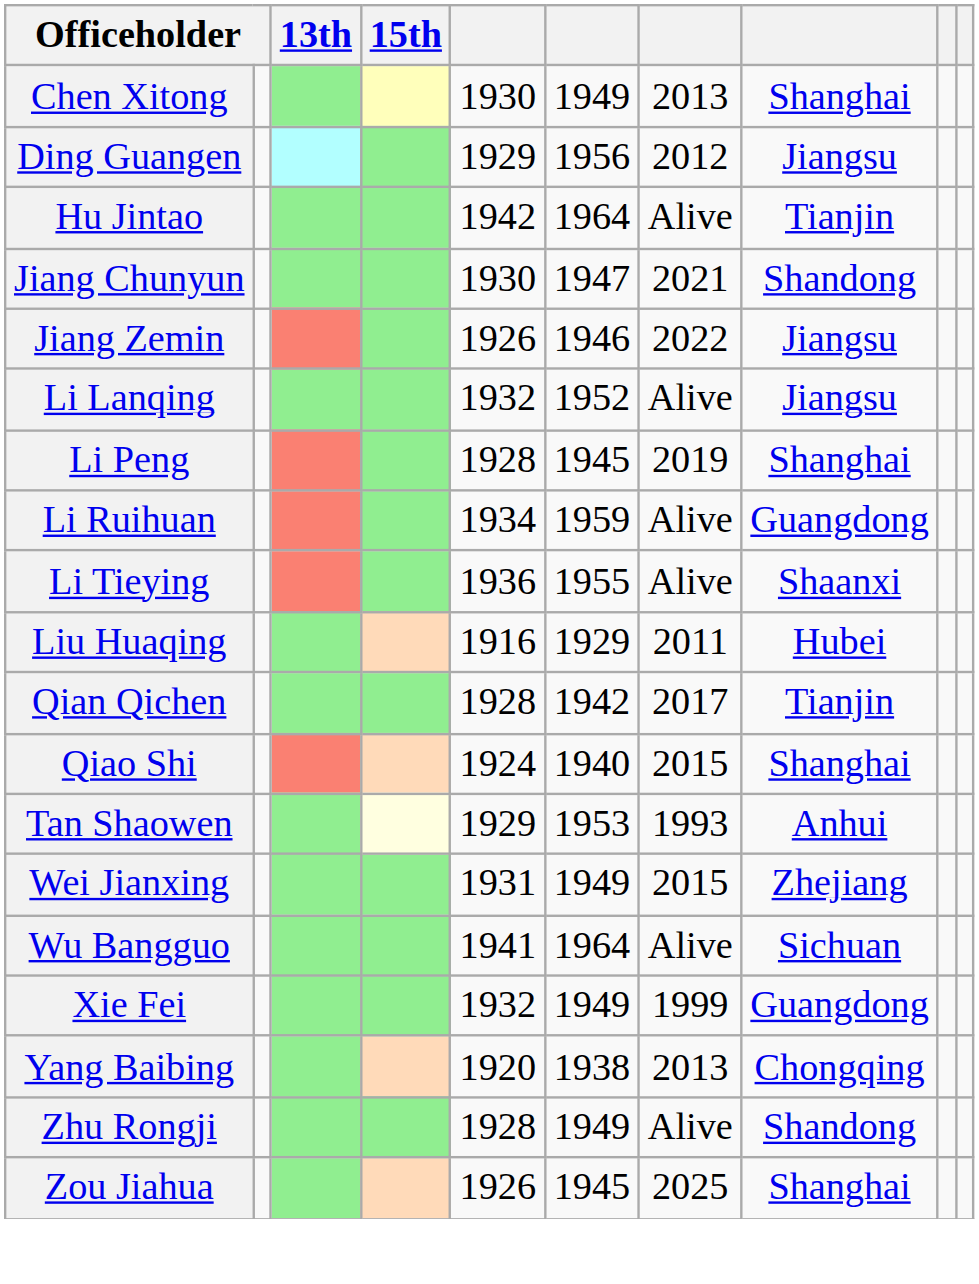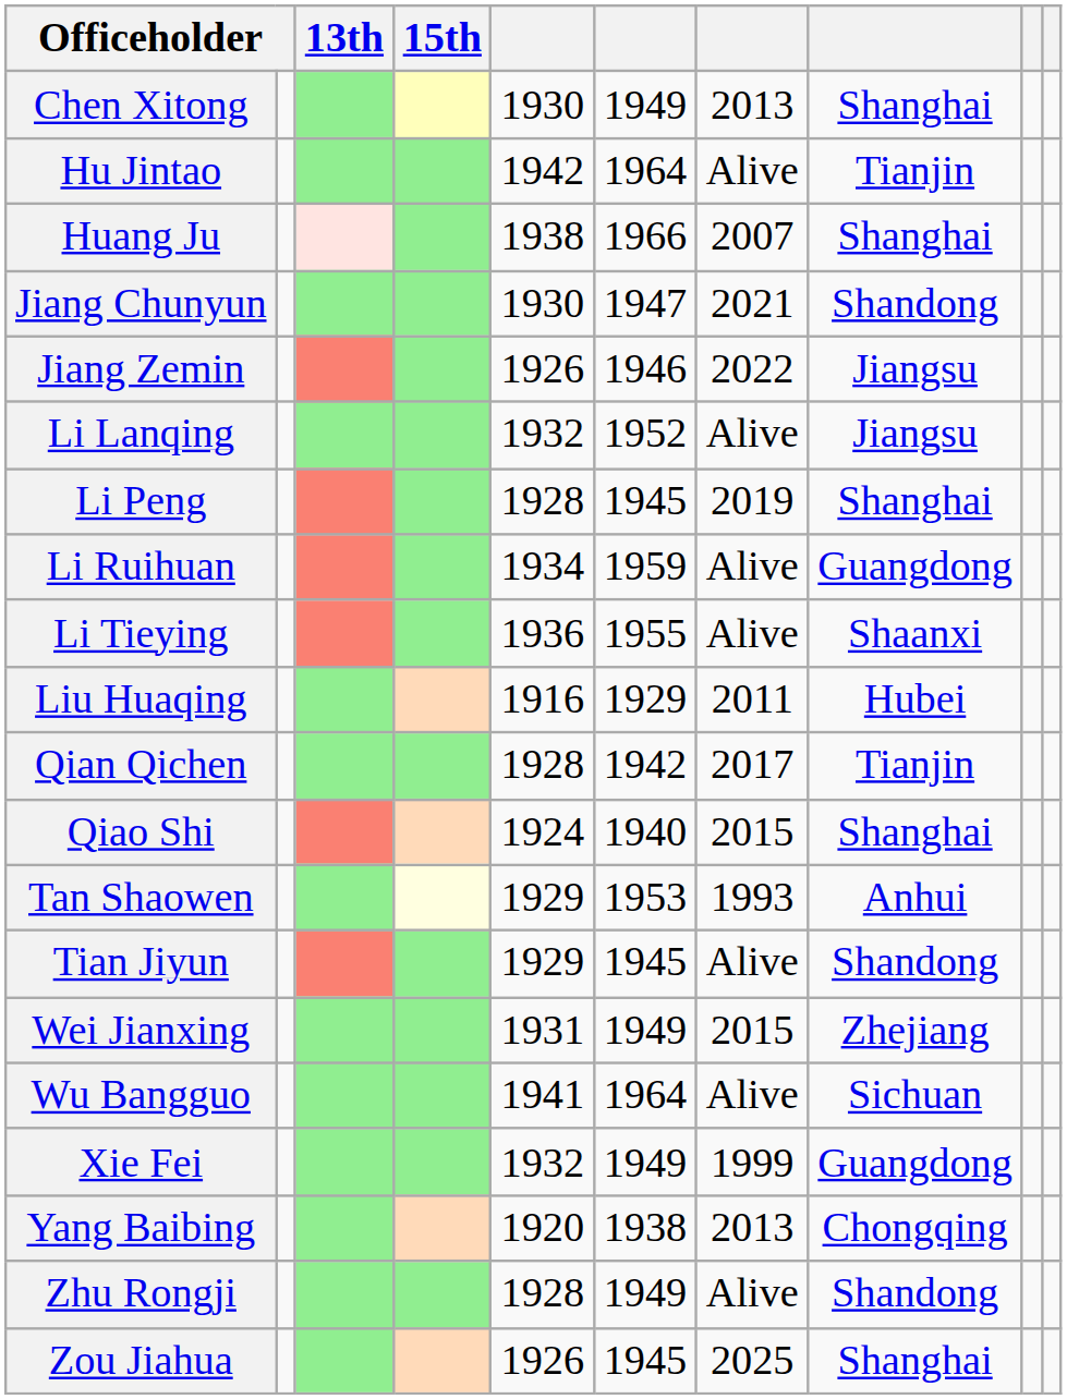 <table class="wikitable sortable" style=text-align:center>
 <tr>
 <th scope=col colspan="2">Officeholder</th>
 <th scope=col><a href='#'>13th</a></th>
 <th scope=col><a href='#'>15th</a></th>
 <th scope=col></th>
 <th scope=col></th>
 <th scope=col></th>
 <th scope=col></th>
 <th scope=col></th>
 <th scope=col class="unsortable"></th>
 </tr>
 <tr>
 <th align="center" scope="row" style="font-weight:normal;"><a href='#'>Chen Xitong</a></th>
 <td></td>
 <td bgcolor = LightGreen></td>
 <td bgcolor = ffffbb></td>
 <td>1930</td>
 <td>1949</td>
 <td>2013</td>
 <td><a href='#'>Shanghai</a></td>
 <td></td>
 <td></td>
 </tr>
 <tr>
-<th align="center" scope="row" style="font-weight:normal;"><a href='#'>Ding Guangen</a></th>
-<td></td>
-<td bgcolor = #B2FFFF></td>
-<td bgcolor = LightGreen></td>
-<td>1929</td>
-<td>1956</td>
-<td>2012</td>
-<td><a href='#'>Jiangsu</a></td>
-<td></td>
-<td></td>
-</tr>
-<tr>
 <th align="center" scope="row" style="font-weight:normal;"><a href='#'>Hu Jintao</a></th>
 <td></td>
 <td bgcolor = LightGreen></td>
 <td bgcolor = LightGreen></td>
 <td>1942</td>
 <td>1964</td>
 <td>Alive</td>
 <td><a href='#'>Tianjin</a></td>
+<td></td>
+<td></td>
+</tr>
+<tr>
+<th align="center" scope="row" style="font-weight:normal;"><a href='#'>Huang Ju</a></th>
+<td></td>
+<td bgcolor = MistyRose></td>
+<td bgcolor = LightGreen></td>
+<td>1938</td>
+<td>1966</td>
+<td>2007</td>
+<td><a href='#'>Shanghai</a></td>
 <td></td>
 <td></td>
 </tr>
 <tr>
 <th align="center" scope="row" style="font-weight:normal;"><a href='#'>Jiang Chunyun</a></th>
 <td></td>
 <td bgcolor = LightGreen></td>
 <td bgcolor = LightGreen></td>
 <td>1930</td>
 <td>1947</td>
 <td>2021</td>
 <td><a href='#'>Shandong</a></td>
 <td></td>
 <td></td>
 </tr>
 <tr>
 <th align="center" scope="row" style="font-weight:normal;"><a href='#'>Jiang Zemin</a></th>
 <td></td>
 <td bgcolor = Salmon></td>
 <td bgcolor = LightGreen></td>
 <td>1926</td>
 <td>1946</td>
 <td>2022</td>
 <td><a href='#'>Jiangsu</a></td>
 <td></td>
 <td></td>
 </tr>
 <tr>
 <th align="center" scope="row" style="font-weight:normal;"><a href='#'>Li Lanqing</a></th>
 <td></td>
 <td bgcolor = LightGreen></td>
 <td bgcolor = LightGreen></td>
 <td>1932</td>
 <td>1952</td>
 <td>Alive</td>
 <td><a href='#'>Jiangsu</a></td>
 <td></td>
 <td></td>
 </tr>
 <tr>
 <th align="center" scope="row" style="font-weight:normal;"><a href='#'>Li Peng</a></th>
 <td></td>
 <td bgcolor = Salmon></td>
 <td bgcolor = LightGreen></td>
 <td>1928</td>
 <td>1945</td>
 <td>2019</td>
 <td><a href='#'>Shanghai</a></td>
 <td></td>
 <td></td>
 </tr>
 <tr>
 <th align="center" scope="row" style="font-weight:normal;"><a href='#'>Li Ruihuan</a></th>
 <td></td>
 <td bgcolor = Salmon></td>
 <td bgcolor = LightGreen></td>
 <td>1934</td>
 <td>1959</td>
 <td>Alive</td>
 <td><a href='#'>Guangdong</a></td>
 <td></td>
 <td></td>
 </tr>
 <tr>
 <th align="center" scope="row" style="font-weight:normal;"><a href='#'>Li Tieying</a></th>
 <td></td>
 <td bgcolor = Salmon></td>
 <td bgcolor = LightGreen></td>
 <td>1936</td>
 <td>1955</td>
 <td>Alive</td>
 <td><a href='#'>Shaanxi</a></td>
 <td></td>
 <td></td>
 </tr>
 <tr>
 <th align="center" scope="row" style="font-weight:normal;"><a href='#'>Liu Huaqing</a></th>
 <td></td>
 <td bgcolor = LightGreen></td>
 <td bgcolor = PeachPuff></td>
 <td>1916</td>
 <td>1929</td>
 <td>2011</td>
 <td><a href='#'>Hubei</a></td>
 <td></td>
 <td></td>
 </tr>
 <tr>
 <th align="center" scope="row" style="font-weight:normal;"><a href='#'>Qian Qichen</a></th>
 <td></td>
 <td bgcolor = LightGreen></td>
 <td bgcolor = LightGreen></td>
 <td>1928</td>
 <td>1942</td>
 <td>2017</td>
 <td><a href='#'>Tianjin</a></td>
 <td></td>
 <td></td>
 </tr>
 <tr>
 <th align="center" scope="row" style="font-weight:normal;"><a href='#'>Qiao Shi</a></th>
 <td></td>
 <td bgcolor = Salmon></td>
 <td bgcolor = PeachPuff></td>
 <td>1924</td>
 <td>1940</td>
 <td>2015</td>
 <td><a href='#'>Shanghai</a></td>
 <td></td>
 <td></td>
 </tr>
 <tr>
 <th align="center" scope="row" style="font-weight:normal;"><a href='#'>Tan Shaowen</a></th>
 <td></td>
 <td bgcolor = LightGreen></td>
 <td bgcolor = LightYellow></td>
 <td>1929</td>
 <td>1953</td>
 <td>1993</td>
 <td><a href='#'>Anhui</a></td>
 <td></td>
 <td></td>
 </tr>
 <tr>
+<th align="center" scope="row" style="font-weight:normal;"><a href='#'>Tian Jiyun</a></th>
+<td></td>
+<td bgcolor = Salmon></td>
+<td bgcolor = LightGreen></td>
+<td>1929</td>
+<td>1945</td>
+<td>Alive</td>
+<td><a href='#'>Shandong</a></td>
+<td></td>
+<td></td>
+</tr>
+<tr>
 <th align="center" scope="row" style="font-weight:normal;"><a href='#'>Wei Jianxing</a></th>
 <td></td>
 <td bgcolor = LightGreen></td>
 <td bgcolor = LightGreen></td>
 <td>1931</td>
 <td>1949</td>
 <td>2015</td>
 <td><a href='#'>Zhejiang</a></td>
 <td></td>
 <td></td>
 </tr>
 <tr>
 <th align="center" scope="row" style="font-weight:normal;"><a href='#'>Wu Bangguo</a></th>
 <td></td>
 <td bgcolor = LightGreen></td>
 <td bgcolor = LightGreen></td>
 <td>1941</td>
 <td>1964</td>
 <td>Alive</td>
 <td><a href='#'>Sichuan</a></td>
 <td></td>
 <td></td>
 </tr>
 <tr>
 <th align="center" scope="row" style="font-weight:normal;"><a href='#'>Xie Fei</a></th>
 <td></td>
 <td bgcolor = LightGreen></td>
 <td bgcolor = LightGreen></td>
 <td>1932</td>
 <td>1949</td>
 <td>1999</td>
 <td><a href='#'>Guangdong</a></td>
 <td></td>
 <td></td>
 </tr>
 <tr>
 <th align="center" scope="row" style="font-weight:normal;"><a href='#'>Yang Baibing</a></th>
 <td></td>
 <td bgcolor = LightGreen></td>
 <td bgcolor = PeachPuff></td>
 <td>1920</td>
 <td>1938</td>
 <td>2013</td>
 <td><a href='#'>Chongqing</a></td>
 <td></td>
 <td></td>
 </tr>
 <tr>
 <th align="center" scope="row" style="font-weight:normal;"><a href='#'>Zhu Rongji</a></th>
 <td></td>
 <td bgcolor = LightGreen></td>
 <td bgcolor = LightGreen></td>
 <td>1928</td>
 <td>1949</td>
 <td>Alive</td>
 <td><a href='#'>Shandong</a></td>
 <td></td>
 <td></td>
 </tr>
 <tr>
 <th align="center" scope="row" style="font-weight:normal;"><a href='#'>Zou Jiahua</a></th>
 <td></td>
 <td bgcolor = LightGreen></td>
 <td bgcolor = PeachPuff></td>
 <td>1926</td>
 <td>1945</td>
 <td>2025</td>
 <td><a href='#'>Shanghai</a></td>
 <td></td>
 <td></td>
 </tr>
 </table>
